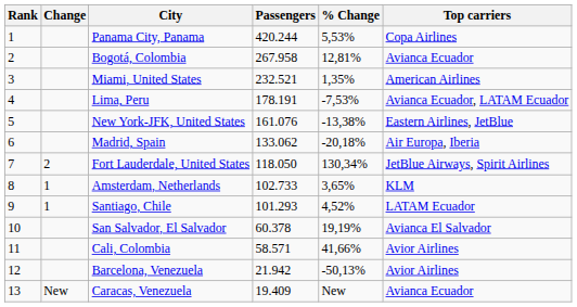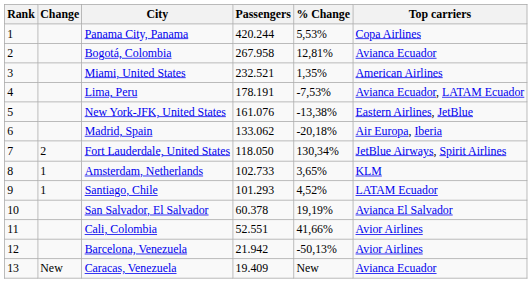 <table class="wikitable sortable" style="font-size: 95%" width= align=>
 <tr>
 <th>Rank</th>
 <th>Change</th>
 <th>City</th>
 <th>Passengers</th>
 <th>% Change</th>
 <th>Top carriers</th>
 </tr>
 <tr>
 <td>1</td>
 <td></td>
 <td> <a href='#'>Panama City, Panama</a></td>
 <td>420.244</td>
 <td> 5,53%</td>
 <td><a href='#'>Copa Airlines</a></td>
 </tr>
 <tr>
 <td>2</td>
 <td></td>
 <td> <a href='#'>Bogotá, Colombia</a></td>
 <td>267.958</td>
 <td> 12,81%</td>
 <td><a href='#'>Avianca Ecuador</a></td>
 </tr>
 <tr>
 <td>3</td>
 <td></td>
 <td> <a href='#'>Miami, United States</a></td>
 <td>232.521</td>
 <td> 1,35%</td>
 <td><a href='#'>American Airlines</a></td>
 </tr>
 <tr>
 <td>4</td>
 <td></td>
 <td> <a href='#'>Lima, Peru</a></td>
 <td>178.191</td>
 <td> -7,53%</td>
 <td><a href='#'>Avianca Ecuador</a>, <a href='#'>LATAM Ecuador</a></td>
 </tr>
 <tr>
 <td>5</td>
 <td></td>
 <td> <a href='#'>New York-JFK, United States</a></td>
 <td>161.076</td>
 <td> -13,38%</td>
 <td><a href='#'>Eastern Airlines</a>, <a href='#'>JetBlue</a></td>
 </tr>
 <tr>
 <td>6</td>
 <td></td>
 <td> <a href='#'>Madrid, Spain</a></td>
 <td>133.062</td>
 <td> -20,18%</td>
 <td><a href='#'>Air Europa</a>, <a href='#'>Iberia</a></td>
 </tr>
 <tr>
 <td>7</td>
 <td> 2</td>
 <td> <a href='#'>Fort Lauderdale, United States</a></td>
 <td>118.050</td>
 <td> 130,34%</td>
 <td><a href='#'>JetBlue Airways</a>, <a href='#'>Spirit Airlines</a></td>
 </tr>
 <tr>
 <td>8</td>
 <td> 1</td>
 <td> <a href='#'>Amsterdam, Netherlands</a></td>
 <td>102.733</td>
 <td> 3,65%</td>
 <td><a href='#'>KLM</a></td>
 </tr>
 <tr>
 <td>9</td>
 <td> 1</td>
 <td> <a href='#'>Santiago, Chile</a></td>
 <td>101.293</td>
 <td> 4,52%</td>
 <td><a href='#'>LATAM Ecuador</a></td>
 </tr>
 <tr>
 <td>10</td>
 <td></td>
 <td> <a href='#'>San Salvador, El Salvador</a></td>
 <td>60.378</td>
 <td> 19,19%</td>
 <td><a href='#'>Avianca El Salvador</a></td>
 </tr>
 <tr>
 <td>11</td>
 <td></td>
 <td> <a href='#'>Cali, Colombia</a></td>
-<td>58.571</td>
+<td>52.551</td>
 <td> 41,66%</td>
 <td><a href='#'>Avior Airlines</a></td>
 </tr>
 <tr>
 <td>12</td>
 <td></td>
 <td> <a href='#'>Barcelona, Venezuela</a></td>
 <td>21.942</td>
 <td> -50,13%</td>
 <td><a href='#'>Avior Airlines</a></td>
 </tr>
 <tr>
 <td>13</td>
 <td>New</td>
 <td> <a href='#'>Caracas, Venezuela</a></td>
 <td>19.409</td>
 <td> New</td>
 <td><a href='#'>Avianca Ecuador</a></td>
 </tr>
 </table>
